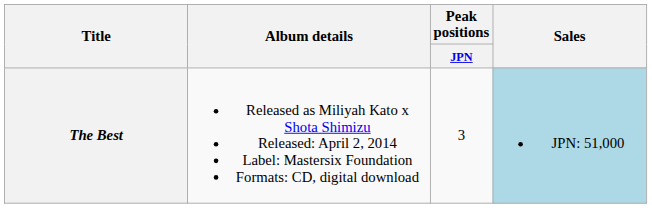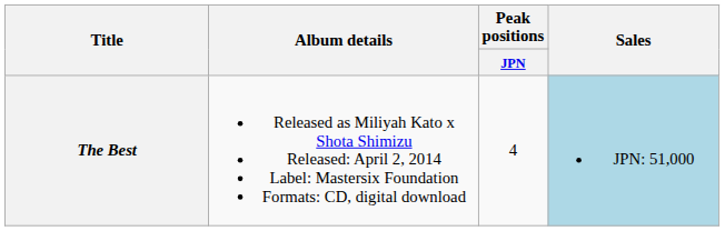 <table class="wikitable plainrowheaders" style="text-align:center;">
 <tr>
 <th style="width:12em;" rowspan="2">Title</th>
 <th style="width:16em;" rowspan="2">Album details</th>
 <th colspan="1">Peak positions</th>
 <th style="width:10em;" rowspan="2">Sales</th>
 </tr>
 <tr>
 <th style="width:2.5em;"><small><a href='#'>JPN</a></small><br></th>
 </tr>
 <tr>
 <th scope="row"><em>The Best</em></th>
 <td><br><ul><li>Released as Miliyah Kato x <a href='#'>Shota Shimizu</a></li><li>Released: April 2, 2014</li><li>Label: Mastersix Foundation</li><li>Formats: CD, digital download</li></ul></td>
-<td>3</td>
+<td>4</td>
 <td style="background: lightblue;"><br><ul><li>JPN: 51,000</li></ul></td>
 </tr>
 </table>
